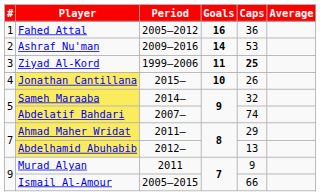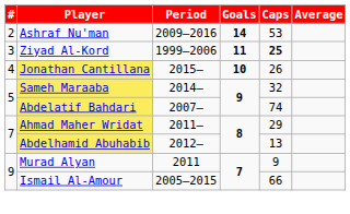 <table class="wikitable sortable" style="text-align:center;">
 <tr style="color:white">
 <th style="background-color:#FF0000; width=15px ;">#</th>
 <th style="background-color:#FF0000; width=125px;">Player</th>
 <th style="background-color:#FF0000; width=80px ;">Period</th>
 <th style="background-color:#FF0000; width=25px ;">Goals</th>
 <th style="background-color:#FF0000; width=25px ;">Caps</th>
 <th style="background-color:#FF0000; width=25px ;">Average</th>
-</tr>
-<tr>
-<td>1</td>
-<td style="text-align:left;"><a href='#'>Fahed Attal</a></td>
-<td>2005–2012</td>
-<td><strong>16</strong></td>
-<td>36</td>
-<td></td>
 </tr>
 <tr>
 <td>2</td>
 <td style="text-align:left;"><a href='#'>Ashraf Nu'man</a></td>
 <td>2009–2016</td>
 <td><strong>14</strong></td>
 <td>53</td>
 <td></td>
 </tr>
 <tr>
 <td>3</td>
 <td style="text-align:left;"><a href='#'>Ziyad Al-Kord</a></td>
 <td>1999–2006</td>
 <td><strong>11</strong></td>
 <td><strong>25</strong></td>
 <td></td>
 </tr>
 <tr>
 <td>4</td>
 <td style="text-align:left;background:#fbec5d"><a href='#'>Jonathan Cantillana</a></td>
 <td>2015–</td>
 <td><strong>10</strong></td>
 <td>26</td>
 <td></td>
 </tr>
 <tr>
 <td rowspan="2">5</td>
 <td style="text-align:left;background:#fbec5d"><a href='#'>Sameh Maraaba</a></td>
 <td>2014–</td>
 <td rowspan="2"><strong>9</strong></td>
 <td>32</td>
 <td></td>
 </tr>
 <tr>
 <td style="text-align:left;background:#fbec5d"><a href='#'>Abdelatif Bahdari</a></td>
 <td>2007–</td>
 <td>74</td>
 <td></td>
 </tr>
 <tr>
 <td rowspan="2">7</td>
 <td style="text-align:left;background:#fbec5d"><a href='#'>Ahmad Maher Wridat</a></td>
 <td>2011–</td>
 <td rowspan="2"><strong>8</strong></td>
 <td>29</td>
 <td></td>
 </tr>
 <tr>
 <td style="text-align:left;background:#fbec5d"><a href='#'>Abdelhamid Abuhabib</a></td>
 <td>2012–</td>
 <td>13</td>
 <td></td>
 </tr>
 <tr>
 <td rowspan="2">9</td>
 <td style="text-align:left;"><a href='#'>Murad Alyan</a></td>
 <td>2011</td>
 <td rowspan="2"><strong>7</strong></td>
 <td>9</td>
 <td></td>
 </tr>
 <tr>
 <td style="text-align:left;"><a href='#'>Ismail Al-Amour</a></td>
 <td>2005–2015</td>
 <td>66</td>
 <td></td>
 </tr>
 </table>
